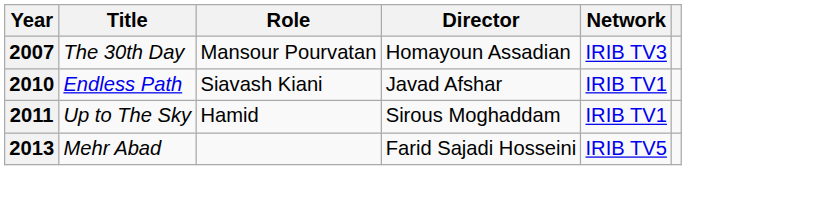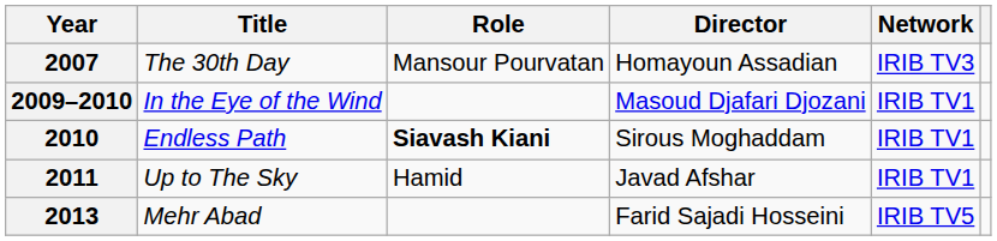 <table class="wikitable plainrowheaders sortable"  style=font-size:100%>
 <tr>
 <th scope="col">Year</th>
 <th scope="col">Title</th>
 <th scope="col">Role</th>
 <th scope="col">Director</th>
 <th scope="col">Network</th>
 <th scope="col" class="unsortable"></th>
 </tr>
 <tr>
 <th scope=row>2007</th>
 <td><em>The 30th Day</em></td>
 <td>Mansour Pourvatan</td>
 <td>Homayoun Assadian</td>
 <td><a href='#'>IRIB TV3</a></td>
 <td></td>
 </tr>
 <tr>
+<th scope=row>2009–2010</th>
+<td><em><a href='#'>In the Eye of the Wind</a></em></td>
+<td></td>
+<td><a href='#'>Masoud Djafari Djozani</a></td>
+<td><a href='#'>IRIB TV1</a></td>
+<td></td>
+</tr>
+<tr>
 <th scope=row>2010</th>
 <td><em><a href='#'>Endless Path</a></em></td>
-<td>Siavash Kiani</td>
-<td>Javad Afshar</td>
+<td><strong>Siavash Kiani</strong></td>
+<td>Sirous Moghaddam</td>
 <td><a href='#'>IRIB TV1</a></td>
 <td></td>
 </tr>
 <tr>
 <th scope=row>2011</th>
 <td><em>Up to The Sky</em></td>
 <td>Hamid</td>
-<td>Sirous Moghaddam</td>
+<td>Javad Afshar</td>
 <td><a href='#'>IRIB TV1</a></td>
 <td></td>
 </tr>
 <tr>
 <th scope=row>2013</th>
 <td><em>Mehr Abad</em></td>
 <td></td>
 <td>Farid Sajadi Hosseini</td>
 <td><a href='#'>IRIB TV5</a></td>
 <td></td>
 </tr>
 </table>
